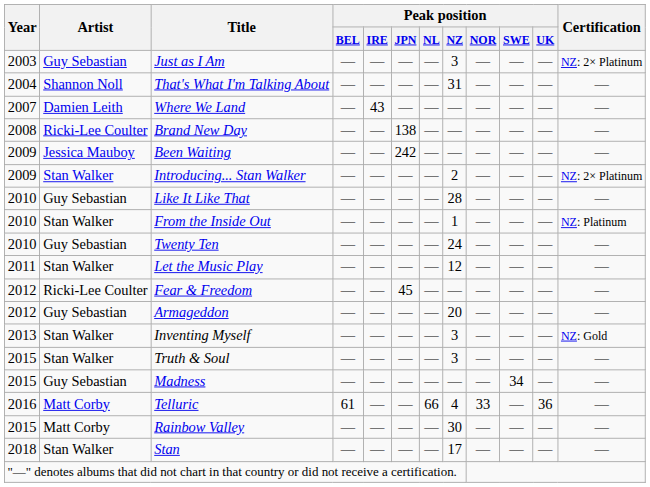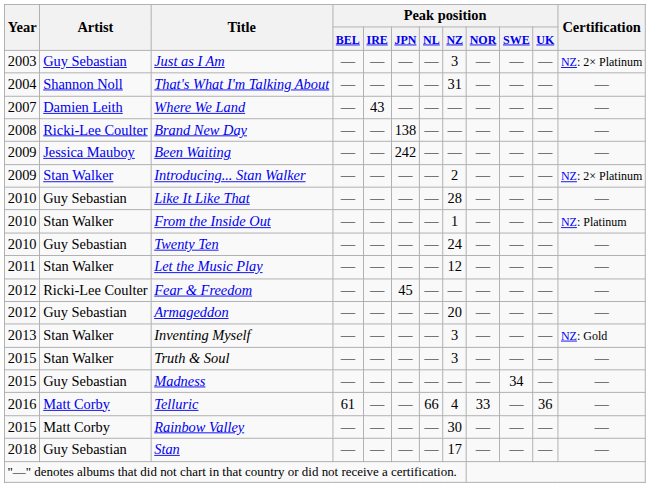 <table class="wikitable">
 <tr>
 <th rowspan="2">Year</th>
 <th rowspan="2">Artist</th>
 <th rowspan="2">Title</th>
 <th colspan="8">Peak position</th>
 <th rowspan="2">Certification</th>
 </tr>
 <tr>
 <th><small><a href='#'>BEL</a></small></th>
 <th><small><a href='#'>IRE</a></small></th>
 <th><small><a href='#'>JPN</a></small></th>
 <th><small><a href='#'>NL</a></small></th>
 <th><small><a href='#'>NZ</a></small></th>
 <th><small><a href='#'>NOR</a></small></th>
 <th><small><a href='#'>SWE</a></small></th>
 <th><small><a href='#'>UK</a></small></th>
 </tr>
 <tr>
 <td>2003</td>
 <td><a href='#'>Guy Sebastian</a></td>
 <td><em><a href='#'>Just as I Am</a></em></td>
 <td style="text-align:center;">—</td>
 <td style="text-align:center;">—</td>
 <td style="text-align:center;">—</td>
 <td style="text-align:center;">—</td>
 <td style="text-align:center;">3</td>
 <td style="text-align:center;">—</td>
 <td style="text-align:center;">—</td>
 <td style="text-align:center;">—</td>
 <td><small><a href='#'>NZ</a>: 2× Platinum</small></td>
 </tr>
 <tr>
 <td>2004</td>
 <td><a href='#'>Shannon Noll</a></td>
 <td><em><a href='#'>That's What I'm Talking About</a></em></td>
 <td style="text-align:center;">—</td>
 <td style="text-align:center;">—</td>
 <td style="text-align:center;">—</td>
 <td style="text-align:center;">—</td>
 <td style="text-align:center;">31</td>
 <td style="text-align:center;">—</td>
 <td style="text-align:center;">—</td>
 <td style="text-align:center;">—</td>
 <td style="text-align:center;">—</td>
 </tr>
 <tr>
 <td>2007</td>
 <td><a href='#'>Damien Leith</a></td>
 <td><em><a href='#'>Where We Land</a></em></td>
 <td style="text-align:center;">—</td>
 <td style="text-align:center;">43</td>
 <td style="text-align:center;">—</td>
 <td style="text-align:center;">—</td>
 <td style="text-align:center;">—</td>
 <td style="text-align:center;">—</td>
 <td style="text-align:center;">—</td>
 <td style="text-align:center;">—</td>
 <td style="text-align:center;">—</td>
 </tr>
 <tr>
 <td>2008</td>
 <td><a href='#'>Ricki-Lee Coulter</a></td>
 <td><em><a href='#'>Brand New Day</a></em></td>
 <td style="text-align:center;">—</td>
 <td style="text-align:center;">—</td>
 <td style="text-align:center;">138</td>
 <td style="text-align:center;">—</td>
 <td style="text-align:center;">—</td>
 <td style="text-align:center;">—</td>
 <td style="text-align:center;">—</td>
 <td style="text-align:center;">—</td>
 <td style="text-align:center;">—</td>
 </tr>
 <tr>
 <td>2009</td>
 <td><a href='#'>Jessica Mauboy</a></td>
 <td><em><a href='#'>Been Waiting</a></em></td>
 <td style="text-align:center;">—</td>
 <td style="text-align:center;">—</td>
 <td style="text-align:center;">242</td>
 <td style="text-align:center;">—</td>
 <td style="text-align:center;">—</td>
 <td style="text-align:center;">—</td>
 <td style="text-align:center;">—</td>
 <td style="text-align:center;">—</td>
 <td style="text-align:center;">—</td>
 </tr>
 <tr>
 <td>2009</td>
 <td><a href='#'>Stan Walker</a></td>
 <td><em><a href='#'>Introducing... Stan Walker</a></em></td>
 <td style="text-align:center;">—</td>
 <td style="text-align:center;">—</td>
 <td style="text-align:center;">—</td>
 <td style="text-align:center;">—</td>
 <td style="text-align:center;">2</td>
 <td style="text-align:center;">—</td>
 <td style="text-align:center;">—</td>
 <td style="text-align:center;">—</td>
 <td><small><a href='#'>NZ</a>: 2× Platinum</small></td>
 </tr>
 <tr>
 <td>2010</td>
 <td>Guy Sebastian</td>
 <td><em><a href='#'>Like It Like That</a></em></td>
 <td style="text-align:center;">—</td>
 <td style="text-align:center;">—</td>
 <td style="text-align:center;">—</td>
 <td style="text-align:center;">—</td>
 <td style="text-align:center;">28</td>
 <td style="text-align:center;">—</td>
 <td style="text-align:center;">—</td>
 <td style="text-align:center;">—</td>
 <td style="text-align:center;">—</td>
 </tr>
 <tr>
 <td>2010</td>
 <td>Stan Walker</td>
 <td><em><a href='#'>From the Inside Out</a></em></td>
 <td style="text-align:center;">—</td>
 <td style="text-align:center;">—</td>
 <td style="text-align:center;">—</td>
 <td style="text-align:center;">—</td>
 <td style="text-align:center;">1</td>
 <td style="text-align:center;">—</td>
 <td style="text-align:center;">—</td>
 <td style="text-align:center;">—</td>
 <td><small><a href='#'>NZ</a>: Platinum</small></td>
 </tr>
 <tr>
 <td>2010</td>
 <td>Guy Sebastian</td>
 <td><em><a href='#'>Twenty Ten</a></em></td>
 <td style="text-align:center;">—</td>
 <td style="text-align:center;">—</td>
 <td style="text-align:center;">—</td>
 <td style="text-align:center;">—</td>
 <td style="text-align:center;">24</td>
 <td style="text-align:center;">—</td>
 <td style="text-align:center;">—</td>
 <td style="text-align:center;">—</td>
 <td style="text-align:center;">—</td>
 </tr>
 <tr>
 <td>2011</td>
 <td>Stan Walker</td>
 <td><em><a href='#'>Let the Music Play</a></em></td>
 <td style="text-align:center;">—</td>
 <td style="text-align:center;">—</td>
 <td style="text-align:center;">—</td>
 <td style="text-align:center;">—</td>
 <td style="text-align:center;">12</td>
 <td style="text-align:center;">—</td>
 <td style="text-align:center;">—</td>
 <td style="text-align:center;">—</td>
 <td style="text-align:center;">—</td>
 </tr>
 <tr>
 <td>2012</td>
 <td>Ricki-Lee Coulter</td>
 <td><em><a href='#'>Fear & Freedom</a></em></td>
 <td style="text-align:center;">—</td>
 <td style="text-align:center;">—</td>
 <td style="text-align:center;">45</td>
 <td style="text-align:center;">—</td>
 <td style="text-align:center;">—</td>
 <td style="text-align:center;">—</td>
 <td style="text-align:center;">—</td>
 <td style="text-align:center;">—</td>
 <td style="text-align:center;">—</td>
 </tr>
 <tr>
 <td>2012</td>
 <td>Guy Sebastian</td>
 <td><em><a href='#'>Armageddon</a></em></td>
 <td style="text-align:center;">—</td>
 <td style="text-align:center;">—</td>
 <td style="text-align:center;">—</td>
 <td style="text-align:center;">—</td>
 <td style="text-align:center;">20</td>
 <td style="text-align:center;">—</td>
 <td style="text-align:center;">—</td>
 <td style="text-align:center;">—</td>
 <td style="text-align:center;">—</td>
 </tr>
 <tr>
 <td>2013</td>
 <td>Stan Walker</td>
 <td><em>Inventing Myself</em></td>
 <td style="text-align:center;">—</td>
 <td style="text-align:center;">—</td>
 <td style="text-align:center;">—</td>
 <td style="text-align:center;">—</td>
 <td style="text-align:center;">3</td>
 <td style="text-align:center;">—</td>
 <td style="text-align:center;">—</td>
 <td style="text-align:center;">—</td>
 <td><small><a href='#'>NZ</a>: Gold</small></td>
 </tr>
 <tr>
 <td>2015</td>
 <td>Stan Walker</td>
 <td><em>Truth & Soul</em></td>
 <td style="text-align:center;">—</td>
 <td style="text-align:center;">—</td>
 <td style="text-align:center;">—</td>
 <td style="text-align:center;">—</td>
 <td style="text-align:center;">3</td>
 <td style="text-align:center;">—</td>
 <td style="text-align:center;">—</td>
 <td style="text-align:center;">—</td>
 <td style="text-align:center;">—</td>
 </tr>
 <tr>
 <td>2015</td>
 <td>Guy Sebastian</td>
 <td><em><a href='#'>Madness</a></em></td>
 <td style="text-align:center;">—</td>
 <td style="text-align:center;">—</td>
 <td style="text-align:center;">—</td>
 <td style="text-align:center;">—</td>
 <td style="text-align:center;">—</td>
 <td style="text-align:center;">—</td>
 <td style="text-align:center;">34</td>
 <td style="text-align:center;">—</td>
 <td style="text-align:center;">—</td>
 </tr>
 <tr>
 <td>2016</td>
 <td><a href='#'>Matt Corby</a></td>
 <td><em><a href='#'>Telluric</a></em></td>
 <td style="text-align:center;">61</td>
 <td style="text-align:center;">—</td>
 <td style="text-align:center;">—</td>
 <td style="text-align:center;">66</td>
 <td style="text-align:center;">4</td>
 <td style="text-align:center;">33</td>
 <td style="text-align:center;">—</td>
 <td style="text-align:center;">36</td>
 <td style="text-align:center;">—</td>
 </tr>
 <tr>
 <td>2015</td>
 <td>Matt Corby</td>
 <td><em><a href='#'>Rainbow Valley</a></em></td>
 <td style="text-align:center;">—</td>
 <td style="text-align:center;">—</td>
 <td style="text-align:center;">—</td>
 <td style="text-align:center;">—</td>
 <td style="text-align:center;">30</td>
 <td style="text-align:center;">—</td>
 <td style="text-align:center;">—</td>
 <td style="text-align:center;">—</td>
 <td style="text-align:center;">—</td>
 </tr>
 <tr>
 <td>2018</td>
-<td>Stan Walker</td>
+<td>Guy Sebastian</td>
 <td><em><a href='#'>Stan</a></em></td>
 <td style="text-align:center;">—</td>
 <td style="text-align:center;">—</td>
 <td style="text-align:center;">—</td>
 <td style="text-align:center;">—</td>
 <td style="text-align:center;">17 </td>
 <td style="text-align:center;">—</td>
 <td style="text-align:center;">—</td>
 <td style="text-align:center;">—</td>
 <td style="text-align:center;">—</td>
 </tr>
 <tr>
 <td colspan="8" style="font-size:90%" style="text-align:center;">"—" denotes albums that did not chart in that country or did not receive a certification.</td>
 </tr>
 </table>
